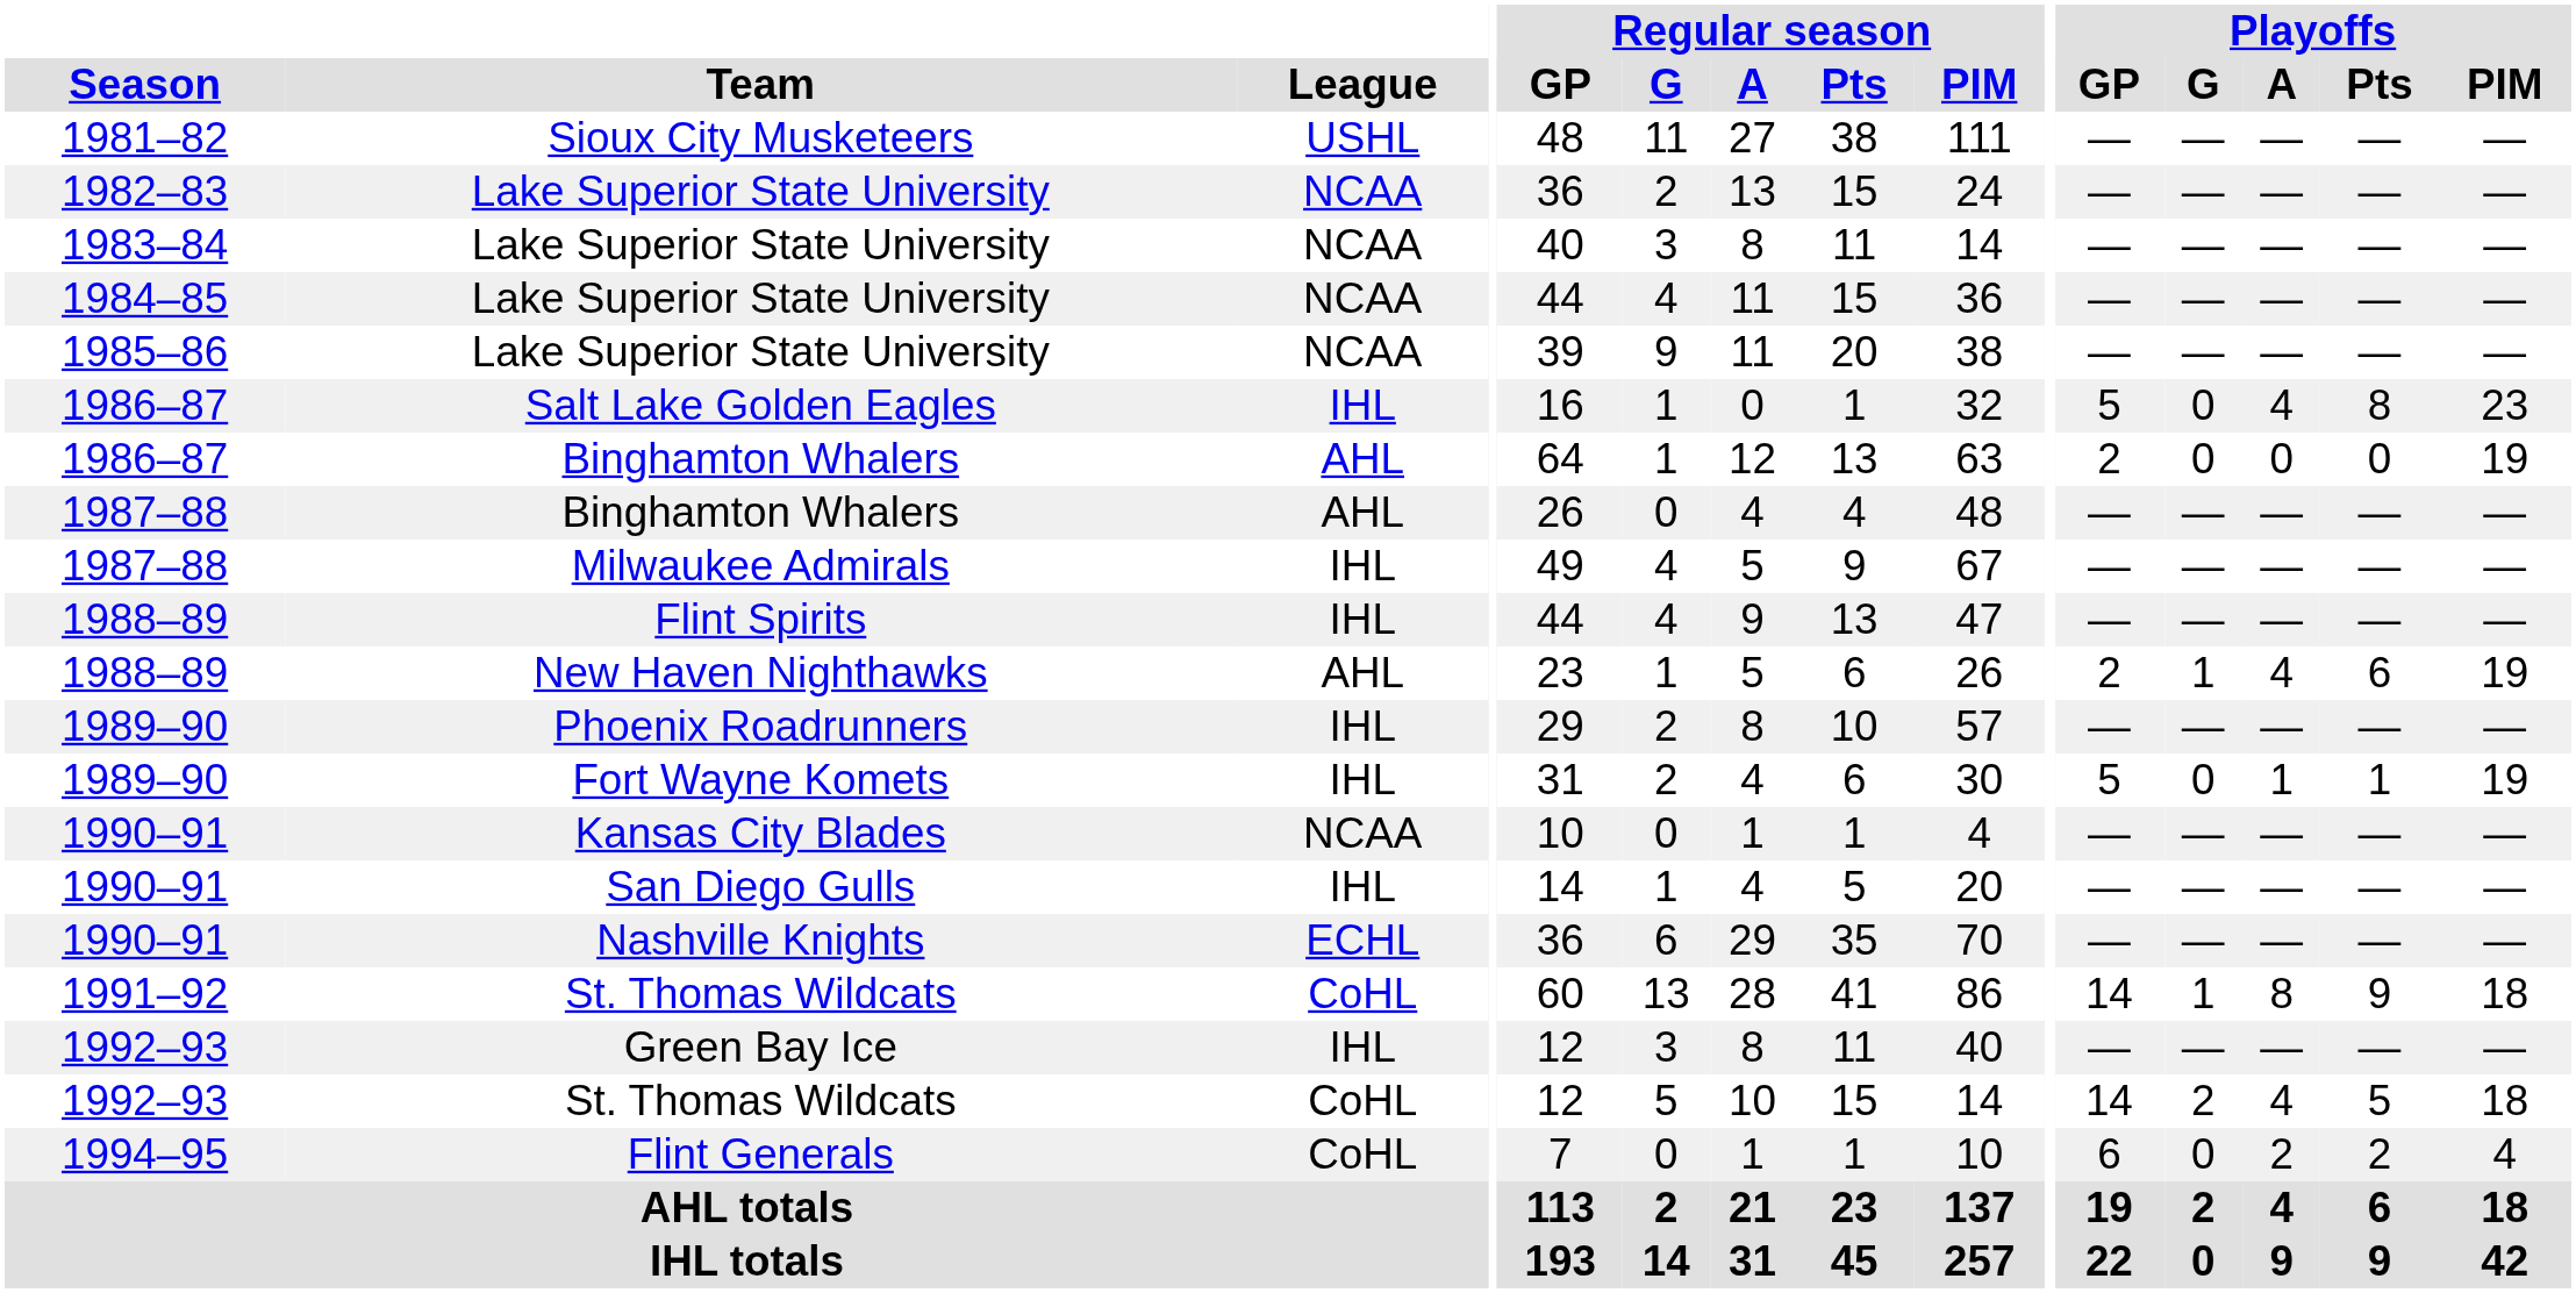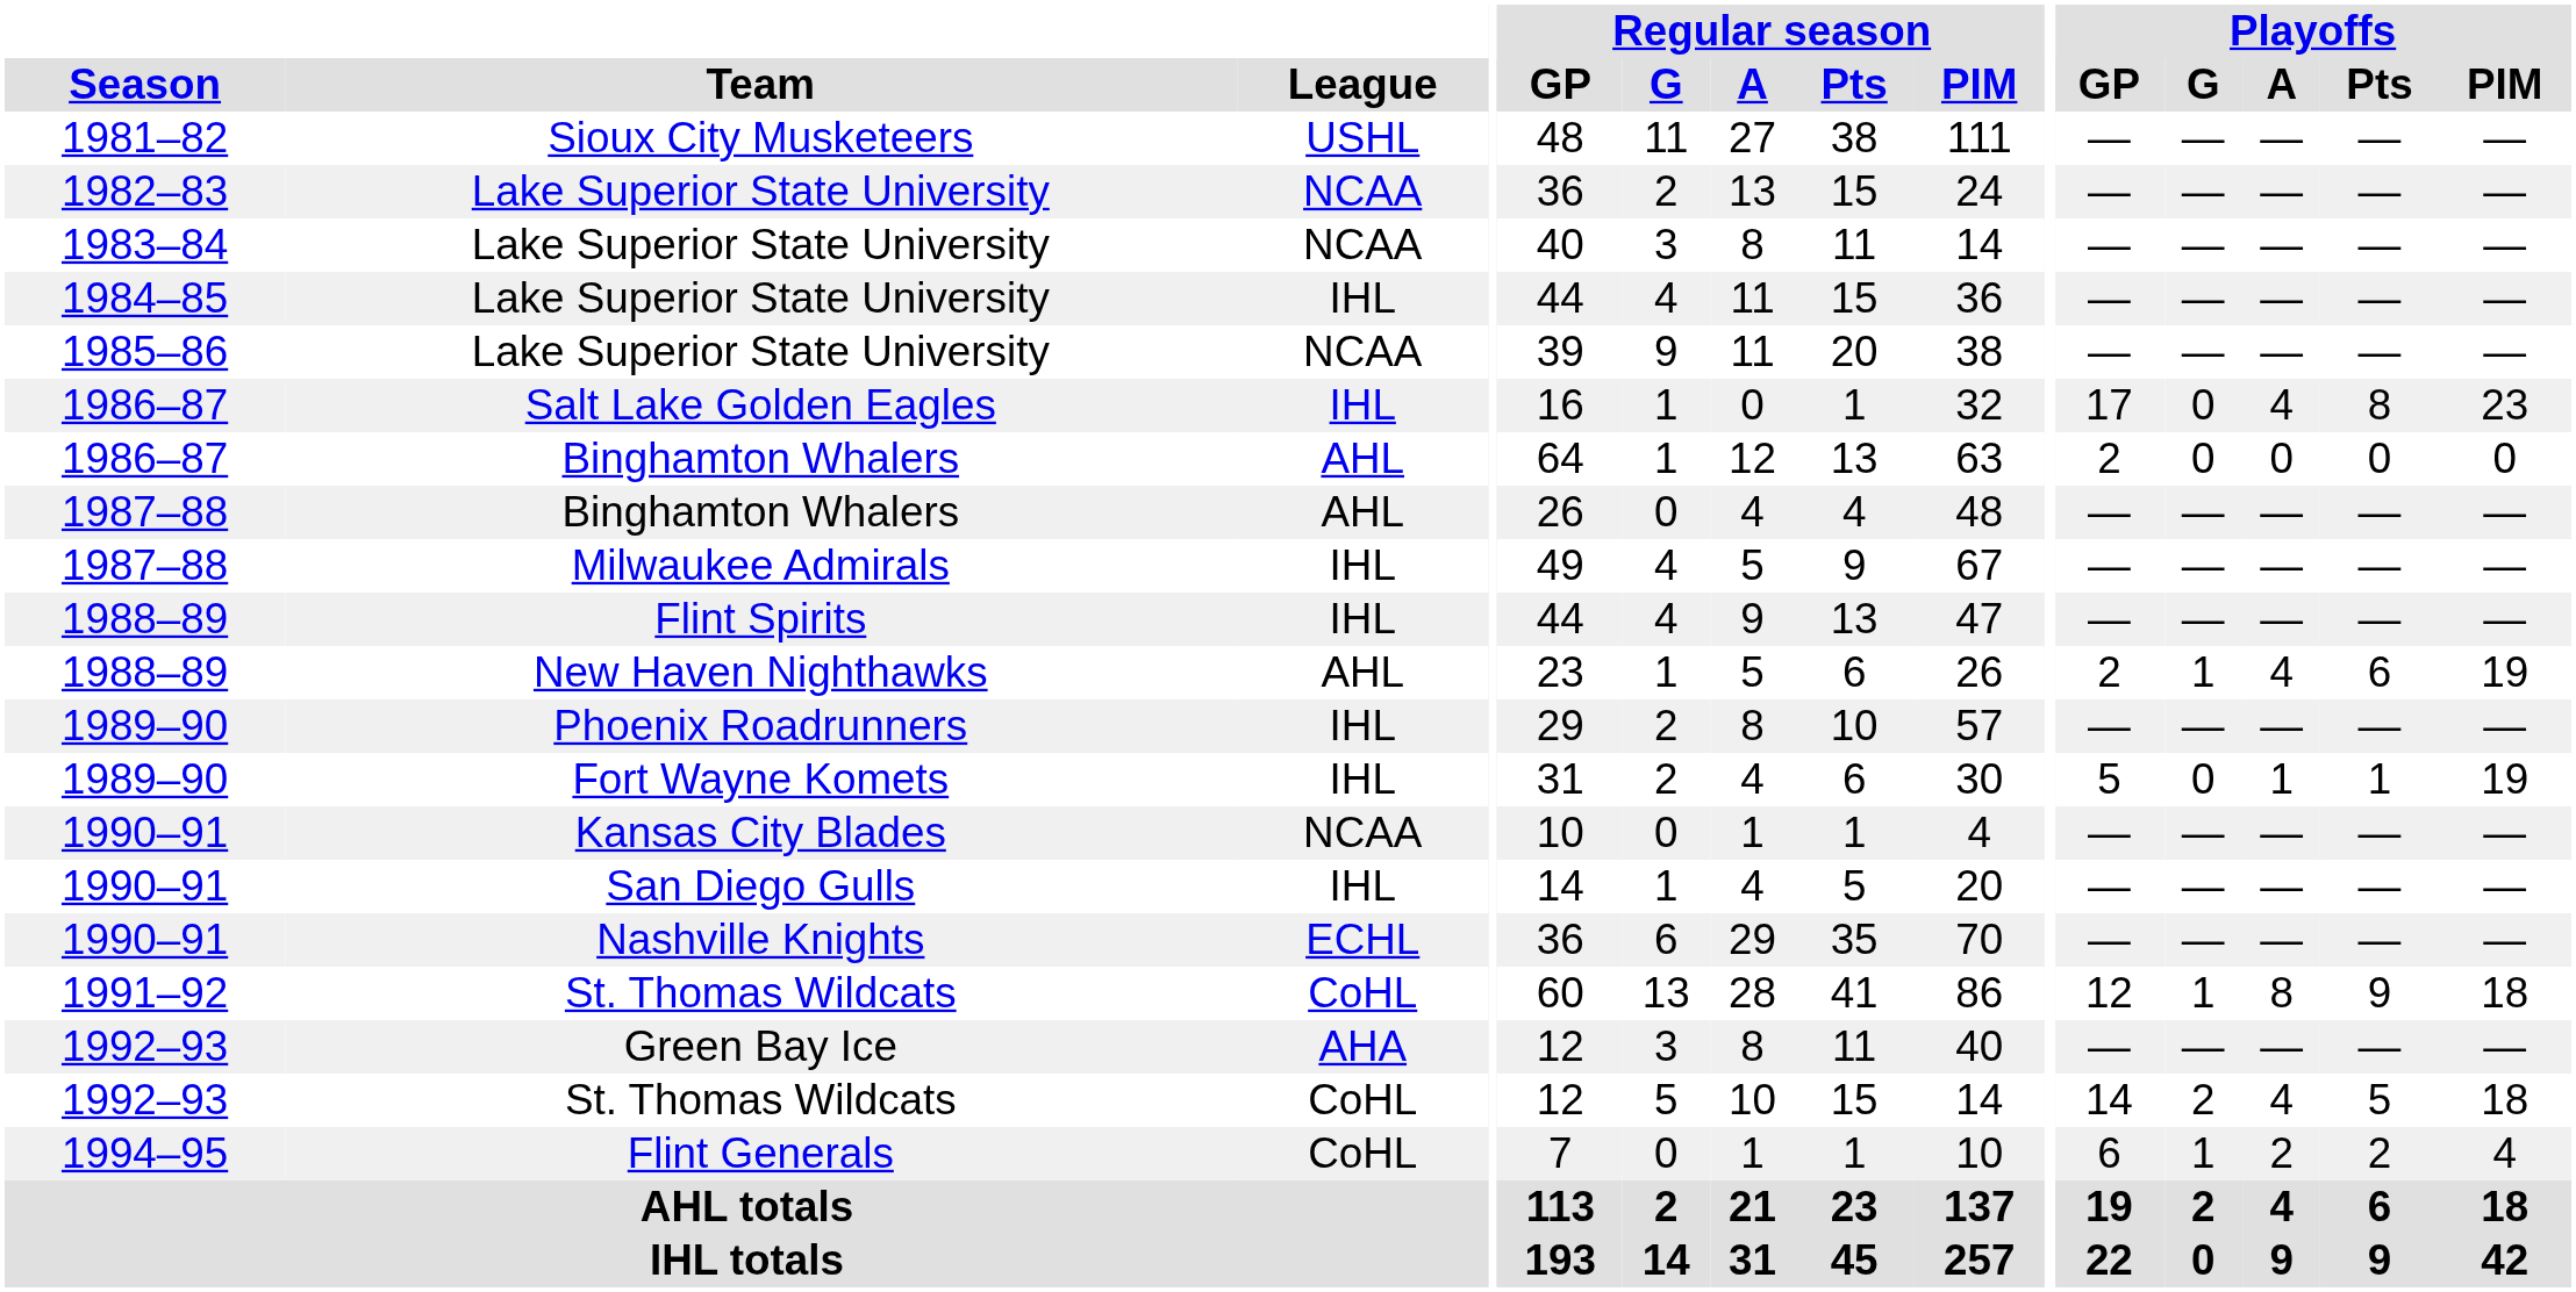 <table border="0" cellpadding="1" cellspacing="0" style="text-align:center; width:60em">
 <tr bgcolor="#e0e0e0">
 <th colspan="3" bgcolor="#ffffff"></th>
 <th rowspan="99" bgcolor="#ffffff"></th>
 <th colspan="5"><a href='#'>Regular season</a></th>
 <th rowspan="99" bgcolor="#ffffff"></th>
 <th colspan="5"><a href='#'>Playoffs</a></th>
 </tr>
 <tr bgcolor="#e0e0e0">
 <th><a href='#'>Season</a></th>
 <th>Team</th>
 <th>League</th>
 <th>GP</th>
 <th><a href='#'>G</a></th>
 <th><a href='#'>A</a></th>
 <th><a href='#'>Pts</a></th>
 <th><a href='#'>PIM</a></th>
 <th>GP</th>
 <th>G</th>
 <th>A</th>
 <th>Pts</th>
 <th>PIM</th>
 </tr>
 <tr>
 <td><a href='#'>1981–82</a></td>
 <td><a href='#'>Sioux City Musketeers</a></td>
 <td><a href='#'>USHL</a></td>
 <td>48</td>
 <td>11</td>
 <td>27</td>
 <td>38</td>
 <td>111</td>
 <td>—</td>
 <td>—</td>
 <td>—</td>
 <td>—</td>
 <td>—</td>
 </tr>
 <tr bgcolor="#f0f0f0">
 <td><a href='#'>1982–83</a></td>
 <td><a href='#'>Lake Superior State University</a></td>
 <td><a href='#'>NCAA</a></td>
 <td>36</td>
 <td>2</td>
 <td>13</td>
 <td>15</td>
 <td>24</td>
 <td>—</td>
 <td>—</td>
 <td>—</td>
 <td>—</td>
 <td>—</td>
 </tr>
 <tr>
 <td><a href='#'>1983–84</a></td>
 <td>Lake Superior State University</td>
 <td>NCAA</td>
 <td>40</td>
 <td>3</td>
 <td>8</td>
 <td>11</td>
 <td>14</td>
 <td>—</td>
 <td>—</td>
 <td>—</td>
 <td>—</td>
 <td>—</td>
 </tr>
 <tr bgcolor="#f0f0f0">
 <td><a href='#'>1984–85</a></td>
 <td>Lake Superior State University</td>
-<td>NCAA</td>
+<td>IHL</td>
 <td>44</td>
 <td>4</td>
 <td>11</td>
 <td>15</td>
 <td>36</td>
 <td>—</td>
 <td>—</td>
 <td>—</td>
 <td>—</td>
 <td>—</td>
 </tr>
 <tr>
 <td><a href='#'>1985–86</a></td>
 <td>Lake Superior State University</td>
 <td>NCAA</td>
 <td>39</td>
 <td>9</td>
 <td>11</td>
 <td>20</td>
 <td>38</td>
 <td>—</td>
 <td>—</td>
 <td>—</td>
 <td>—</td>
 <td>—</td>
 </tr>
 <tr bgcolor="#f0f0f0">
 <td><a href='#'>1986–87</a></td>
 <td><a href='#'>Salt Lake Golden Eagles</a></td>
 <td><a href='#'>IHL</a></td>
 <td>16</td>
 <td>1</td>
 <td>0</td>
 <td>1</td>
 <td>32</td>
-<td>5</td>
+<td>17</td>
 <td>0</td>
 <td>4</td>
 <td>8</td>
 <td>23</td>
 </tr>
 <tr>
 <td><a href='#'>1986–87</a></td>
 <td><a href='#'>Binghamton Whalers</a></td>
 <td><a href='#'>AHL</a></td>
 <td>64</td>
 <td>1</td>
 <td>12</td>
 <td>13</td>
 <td>63</td>
 <td>2</td>
 <td>0</td>
 <td>0</td>
 <td>0</td>
-<td>19</td>
+<td>0</td>
 </tr>
 <tr bgcolor="#f0f0f0">
 <td><a href='#'>1987–88</a></td>
 <td>Binghamton Whalers</td>
 <td>AHL</td>
 <td>26</td>
 <td>0</td>
 <td>4</td>
 <td>4</td>
 <td>48</td>
 <td>—</td>
 <td>—</td>
 <td>—</td>
 <td>—</td>
 <td>—</td>
 </tr>
 <tr>
 <td><a href='#'>1987–88</a></td>
 <td><a href='#'>Milwaukee Admirals</a></td>
 <td>IHL</td>
 <td>49</td>
 <td>4</td>
 <td>5</td>
 <td>9</td>
 <td>67</td>
 <td>—</td>
 <td>—</td>
 <td>—</td>
 <td>—</td>
 <td>—</td>
 </tr>
 <tr bgcolor="#f0f0f0">
 <td><a href='#'>1988–89</a></td>
 <td><a href='#'>Flint Spirits</a></td>
 <td>IHL</td>
 <td>44</td>
 <td>4</td>
 <td>9</td>
 <td>13</td>
 <td>47</td>
 <td>—</td>
 <td>—</td>
 <td>—</td>
 <td>—</td>
 <td>—</td>
 </tr>
 <tr>
 <td><a href='#'>1988–89</a></td>
 <td><a href='#'>New Haven Nighthawks</a></td>
 <td>AHL</td>
 <td>23</td>
 <td>1</td>
 <td>5</td>
 <td>6</td>
 <td>26</td>
 <td>2</td>
 <td>1</td>
 <td>4</td>
 <td>6</td>
 <td>19</td>
 </tr>
 <tr bgcolor="#f0f0f0">
 <td><a href='#'>1989–90</a></td>
 <td><a href='#'>Phoenix Roadrunners</a></td>
 <td>IHL</td>
 <td>29</td>
 <td>2</td>
 <td>8</td>
 <td>10</td>
 <td>57</td>
 <td>—</td>
 <td>—</td>
 <td>—</td>
 <td>—</td>
 <td>—</td>
 </tr>
 <tr>
 <td><a href='#'>1989–90</a></td>
 <td><a href='#'>Fort Wayne Komets</a></td>
 <td>IHL</td>
 <td>31</td>
 <td>2</td>
 <td>4</td>
 <td>6</td>
 <td>30</td>
 <td>5</td>
 <td>0</td>
 <td>1</td>
 <td>1</td>
 <td>19</td>
 </tr>
 <tr bgcolor="#f0f0f0">
 <td><a href='#'>1990–91</a></td>
 <td><a href='#'>Kansas City Blades</a></td>
 <td>NCAA</td>
 <td>10</td>
 <td>0</td>
 <td>1</td>
 <td>1</td>
 <td>4</td>
 <td>—</td>
 <td>—</td>
 <td>—</td>
 <td>—</td>
 <td>—</td>
 </tr>
 <tr>
 <td><a href='#'>1990–91</a></td>
 <td><a href='#'>San Diego Gulls</a></td>
 <td>IHL</td>
 <td>14</td>
 <td>1</td>
 <td>4</td>
 <td>5</td>
 <td>20</td>
 <td>—</td>
 <td>—</td>
 <td>—</td>
 <td>—</td>
 <td>—</td>
 </tr>
 <tr bgcolor="#f0f0f0">
 <td><a href='#'>1990–91</a></td>
 <td><a href='#'>Nashville Knights</a></td>
 <td><a href='#'>ECHL</a></td>
 <td>36</td>
 <td>6</td>
 <td>29</td>
 <td>35</td>
 <td>70</td>
 <td>—</td>
 <td>—</td>
 <td>—</td>
 <td>—</td>
 <td>—</td>
 </tr>
 <tr>
 <td><a href='#'>1991–92</a></td>
 <td><a href='#'>St. Thomas Wildcats</a></td>
 <td><a href='#'>CoHL</a></td>
 <td>60</td>
 <td>13</td>
 <td>28</td>
 <td>41</td>
 <td>86</td>
-<td>14</td>
+<td>12</td>
 <td>1</td>
 <td>8</td>
 <td>9</td>
 <td>18</td>
 </tr>
 <tr bgcolor="#f0f0f0">
 <td><a href='#'>1992–93</a></td>
 <td>Green Bay Ice</td>
-<td>IHL</td>
+<td><a href='#'>AHA</a></td>
 <td>12</td>
 <td>3</td>
 <td>8</td>
 <td>11</td>
 <td>40</td>
 <td>—</td>
 <td>—</td>
 <td>—</td>
 <td>—</td>
 <td>—</td>
 </tr>
 <tr>
 <td><a href='#'>1992–93</a></td>
 <td>St. Thomas Wildcats</td>
 <td>CoHL</td>
 <td>12</td>
 <td>5</td>
 <td>10</td>
 <td>15</td>
 <td>14</td>
 <td>14</td>
 <td>2</td>
 <td>4</td>
 <td>5</td>
 <td>18</td>
 </tr>
 <tr bgcolor="#f0f0f0">
 <td><a href='#'>1994–95</a></td>
 <td><a href='#'>Flint Generals</a></td>
 <td>CoHL</td>
 <td>7</td>
 <td>0</td>
 <td>1</td>
 <td>1</td>
 <td>10</td>
 <td>6</td>
-<td>0</td>
+<td>1</td>
 <td>2</td>
 <td>2</td>
 <td>4</td>
 </tr>
 <tr>
 </tr>
 <tr ALIGN="center" bgcolor="#e0e0e0">
 <th colspan="3">AHL totals</th>
 <th ALIGN="center">113</th>
 <th ALIGN="center">2</th>
 <th ALIGN="center">21</th>
 <th ALIGN="center">23</th>
 <th ALIGN="center">137</th>
 <th ALIGN="center">19</th>
 <th ALIGN="center">2</th>
 <th ALIGN="center">4</th>
 <th ALIGN="center">6</th>
 <th ALIGN="center">18</th>
 </tr>
 <tr>
 </tr>
 <tr ALIGN="center" bgcolor="#e0e0e0">
 <th colspan="3">IHL totals</th>
 <th ALIGN="center">193</th>
 <th ALIGN="center">14</th>
 <th ALIGN="center">31</th>
 <th ALIGN="center">45</th>
 <th ALIGN="center">257</th>
 <th ALIGN="center">22</th>
 <th ALIGN="center">0</th>
 <th ALIGN="center">9</th>
 <th ALIGN="center">9</th>
 <th ALIGN="center">42</th>
 </tr>
 </table>
